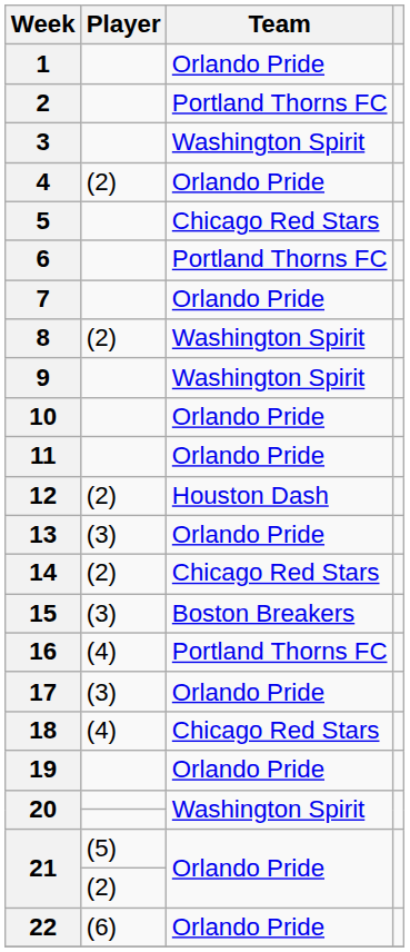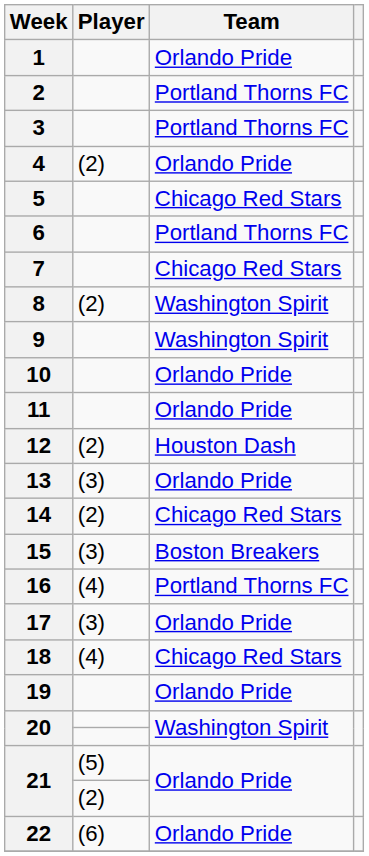 <table class="wikitable sortable">
 <tr>
 <th scope="col">Week</th>
 <th scope="col">Player</th>
 <th scope="col">Team</th>
 <th scope="col"></th>
 </tr>
 <tr>
 <th scope="row">1</th>
 <td> </td>
 <td><a href='#'>Orlando Pride</a></td>
 <td></td>
 </tr>
 <tr>
 <th scope="row">2</th>
 <td> </td>
 <td><a href='#'>Portland Thorns FC</a></td>
 <td></td>
 </tr>
 <tr>
 <th scope="row">3</th>
 <td> </td>
-<td><a href='#'>Washington Spirit</a></td>
+<td><a href='#'>Portland Thorns FC</a></td>
 <td></td>
 </tr>
 <tr>
 <th scope="row">4</th>
 <td>  (2)</td>
 <td><a href='#'>Orlando Pride</a></td>
 <td></td>
 </tr>
 <tr>
 <th scope="row">5</th>
 <td> </td>
 <td><a href='#'>Chicago Red Stars</a></td>
 <td></td>
 </tr>
 <tr>
 <th scope="row">6</th>
 <td> </td>
 <td><a href='#'>Portland Thorns FC</a></td>
 <td></td>
 </tr>
 <tr>
 <th scope="row">7</th>
 <td> </td>
-<td><a href='#'>Orlando Pride</a></td>
+<td><a href='#'>Chicago Red Stars</a></td>
 <td></td>
 </tr>
 <tr>
 <th scope="row">8</th>
 <td>  (2)</td>
 <td><a href='#'>Washington Spirit</a></td>
 <td></td>
 </tr>
 <tr>
 <th scope="row">9</th>
 <td> </td>
 <td><a href='#'>Washington Spirit</a></td>
 <td></td>
 </tr>
 <tr>
 <th scope="row">10</th>
 <td> </td>
 <td><a href='#'>Orlando Pride</a></td>
 <td></td>
 </tr>
 <tr>
 <th scope="row">11</th>
 <td> </td>
 <td><a href='#'>Orlando Pride</a></td>
 <td></td>
 </tr>
 <tr>
 <th scope="row">12</th>
 <td>  (2)</td>
 <td><a href='#'>Houston Dash</a></td>
 <td></td>
 </tr>
 <tr>
 <th scope="row">13</th>
 <td>  (3)</td>
 <td><a href='#'>Orlando Pride</a></td>
 <td></td>
 </tr>
 <tr>
 <th scope="row">14</th>
 <td>  (2)</td>
 <td><a href='#'>Chicago Red Stars</a></td>
 <td></td>
 </tr>
 <tr>
 <th scope="row">15</th>
 <td>  (3)</td>
 <td><a href='#'>Boston Breakers</a></td>
 <td></td>
 </tr>
 <tr>
 <th scope="row">16</th>
 <td>  (4)</td>
 <td><a href='#'>Portland Thorns FC</a></td>
 <td></td>
 </tr>
 <tr>
 <th scope="row">17</th>
 <td>  (3)</td>
 <td><a href='#'>Orlando Pride</a></td>
 <td></td>
 </tr>
 <tr>
 <th scope="row">18</th>
 <td>  (4)</td>
 <td><a href='#'>Chicago Red Stars</a></td>
 <td></td>
 </tr>
 <tr>
 <th scope="row">19</th>
 <td> </td>
 <td><a href='#'>Orlando Pride</a></td>
 <td></td>
 </tr>
 <tr>
 <th rowspan=2 scope="row">20</th>
 <td> </td>
 <td rowspan=2><a href='#'>Washington Spirit</a></td>
 <td rowspan=2></td>
 </tr>
 <tr>
 <td> </td>
 </tr>
 <tr>
 <th rowspan=2 scope="row">21</th>
 <td>  (5)</td>
 <td rowspan=2><a href='#'>Orlando Pride</a></td>
 <td rowspan=2></td>
 </tr>
 <tr>
 <td>  (2)</td>
 </tr>
 <tr>
 <th scope="row">22</th>
 <td>  (6)</td>
 <td><a href='#'>Orlando Pride</a></td>
 <td></td>
 </tr>
 <tr>
 </tr>
 </table>
